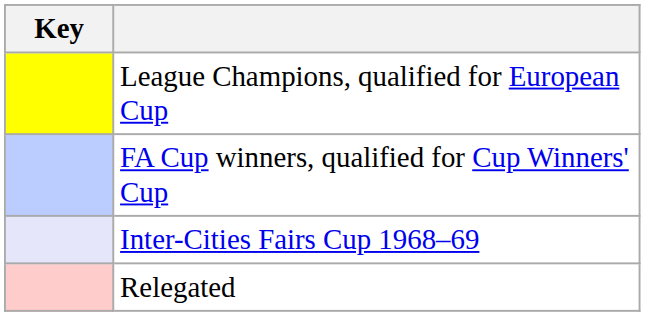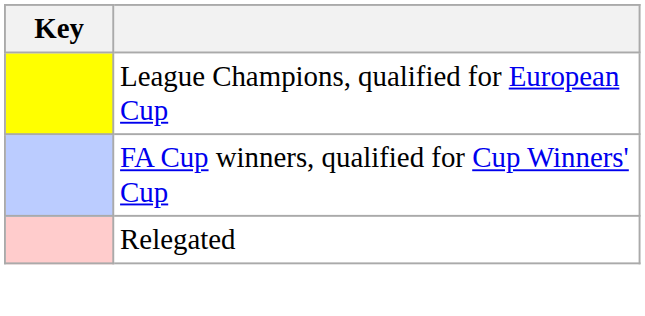 <table class="wikitable" style="font-size:95%; text-align:center">
 <tr>
 <th width=50>Key</th>
 <th width=270></th>
 </tr>
 <tr>
 <td style="background:#FFFF00;" width="20"></td>
 <td bgcolor="#ffffff" align=left>League Champions, qualified for <a href='#'>European Cup</a></td>
 </tr>
 <tr>
 <td style="background: #bbccff" width="20"></td>
 <td bgcolor="#ffffff" align=left><a href='#'>FA Cup</a> winners, qualified for <a href='#'>Cup Winners' Cup</a></td>
 </tr>
 <tr>
-<td style="background: #E6E6FA" width="20"></td>
-<td bgcolor="#ffffff" align=left><a href='#'>Inter-Cities Fairs Cup 1968–69</a></td>
-</tr>
-<tr>
 <td style="background: #FFCCCC" width="20"></td>
 <td bgcolor="#ffffff" align=left>Relegated</td>
 </tr>
 </table>
